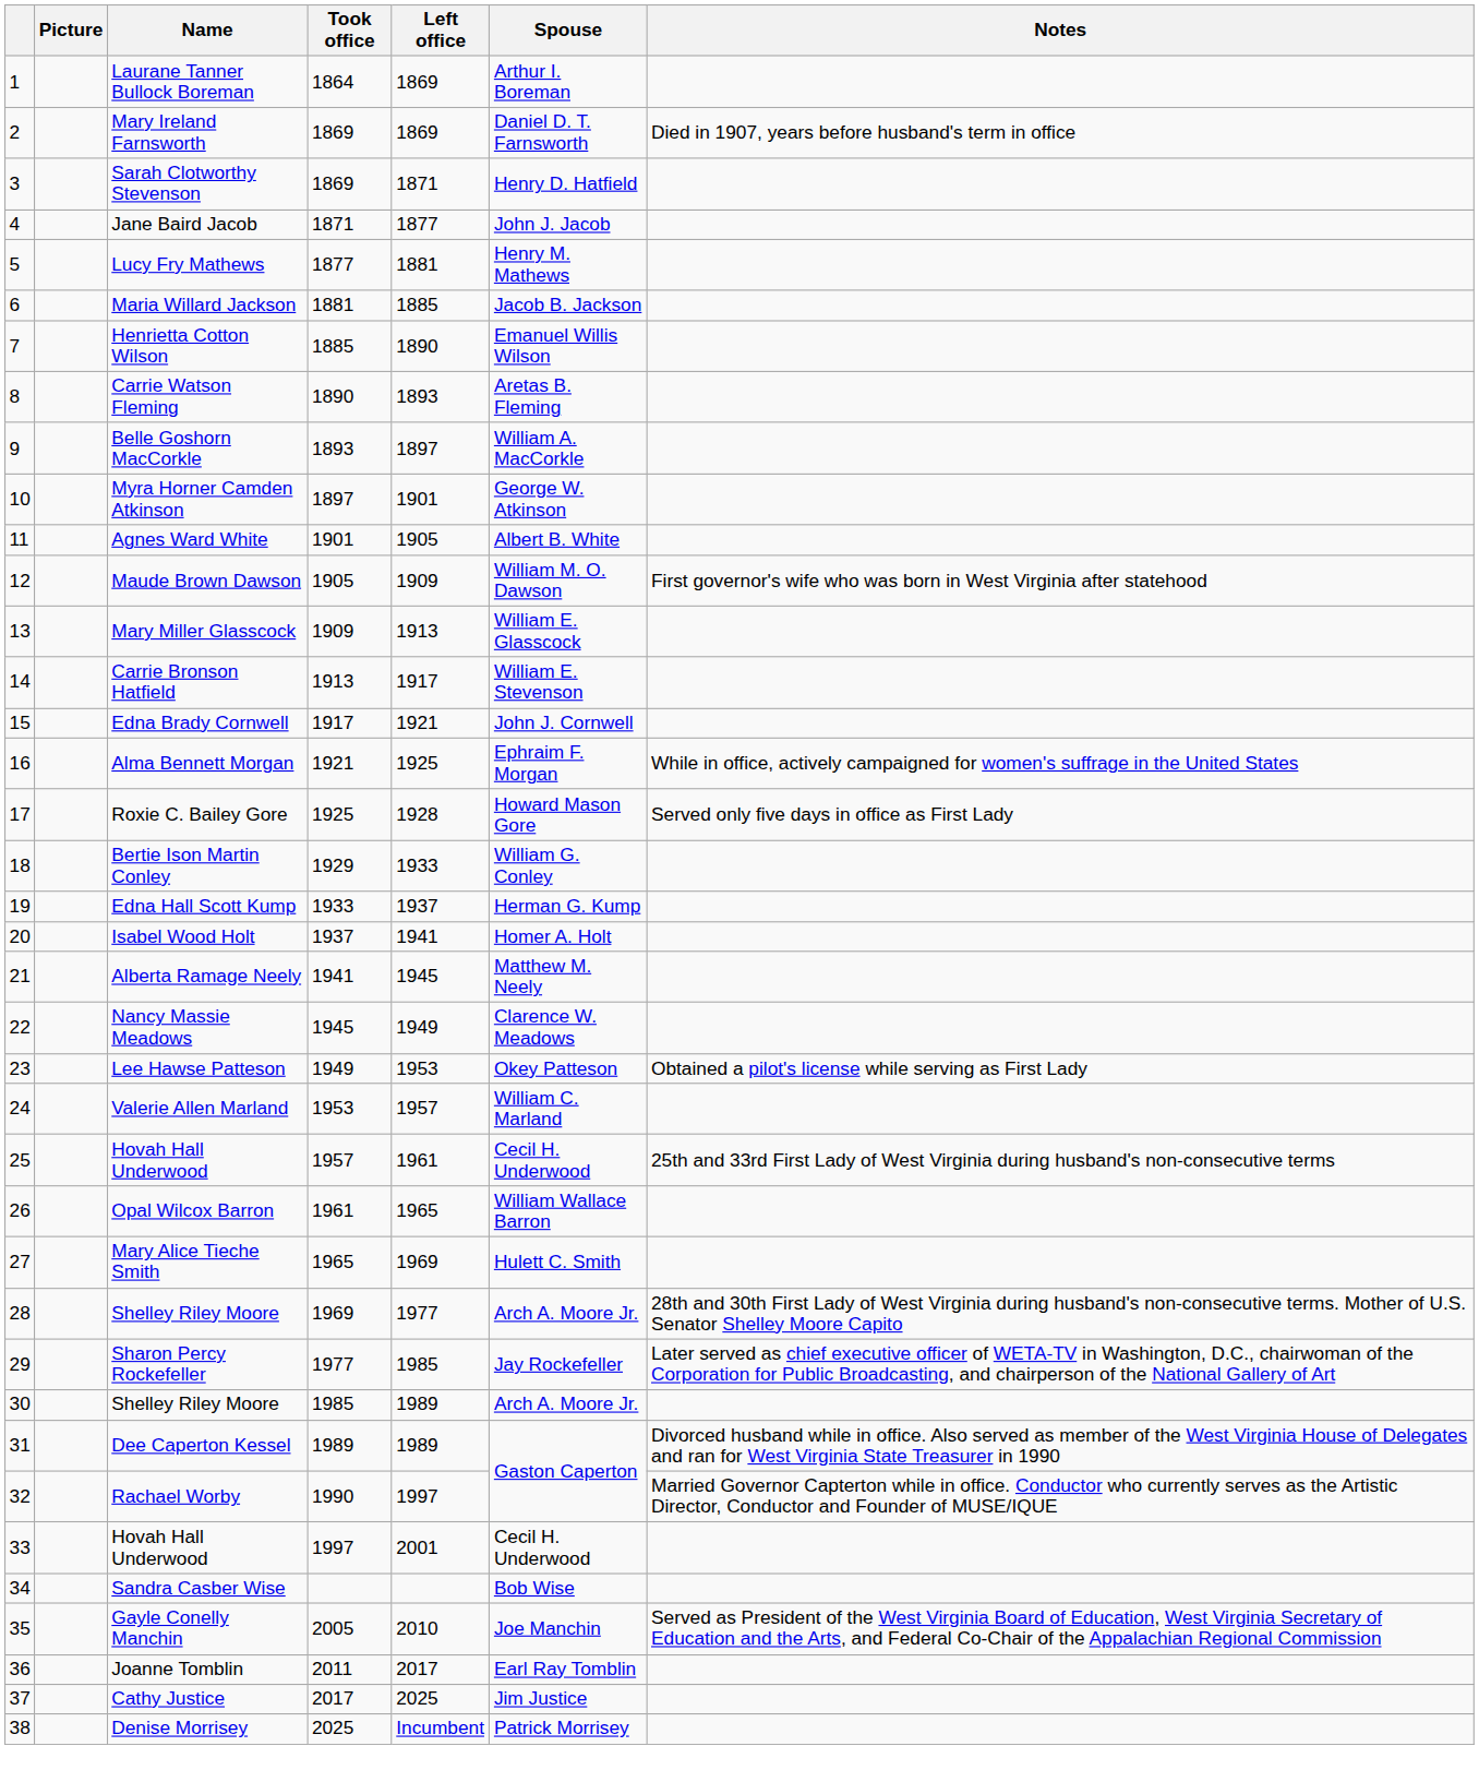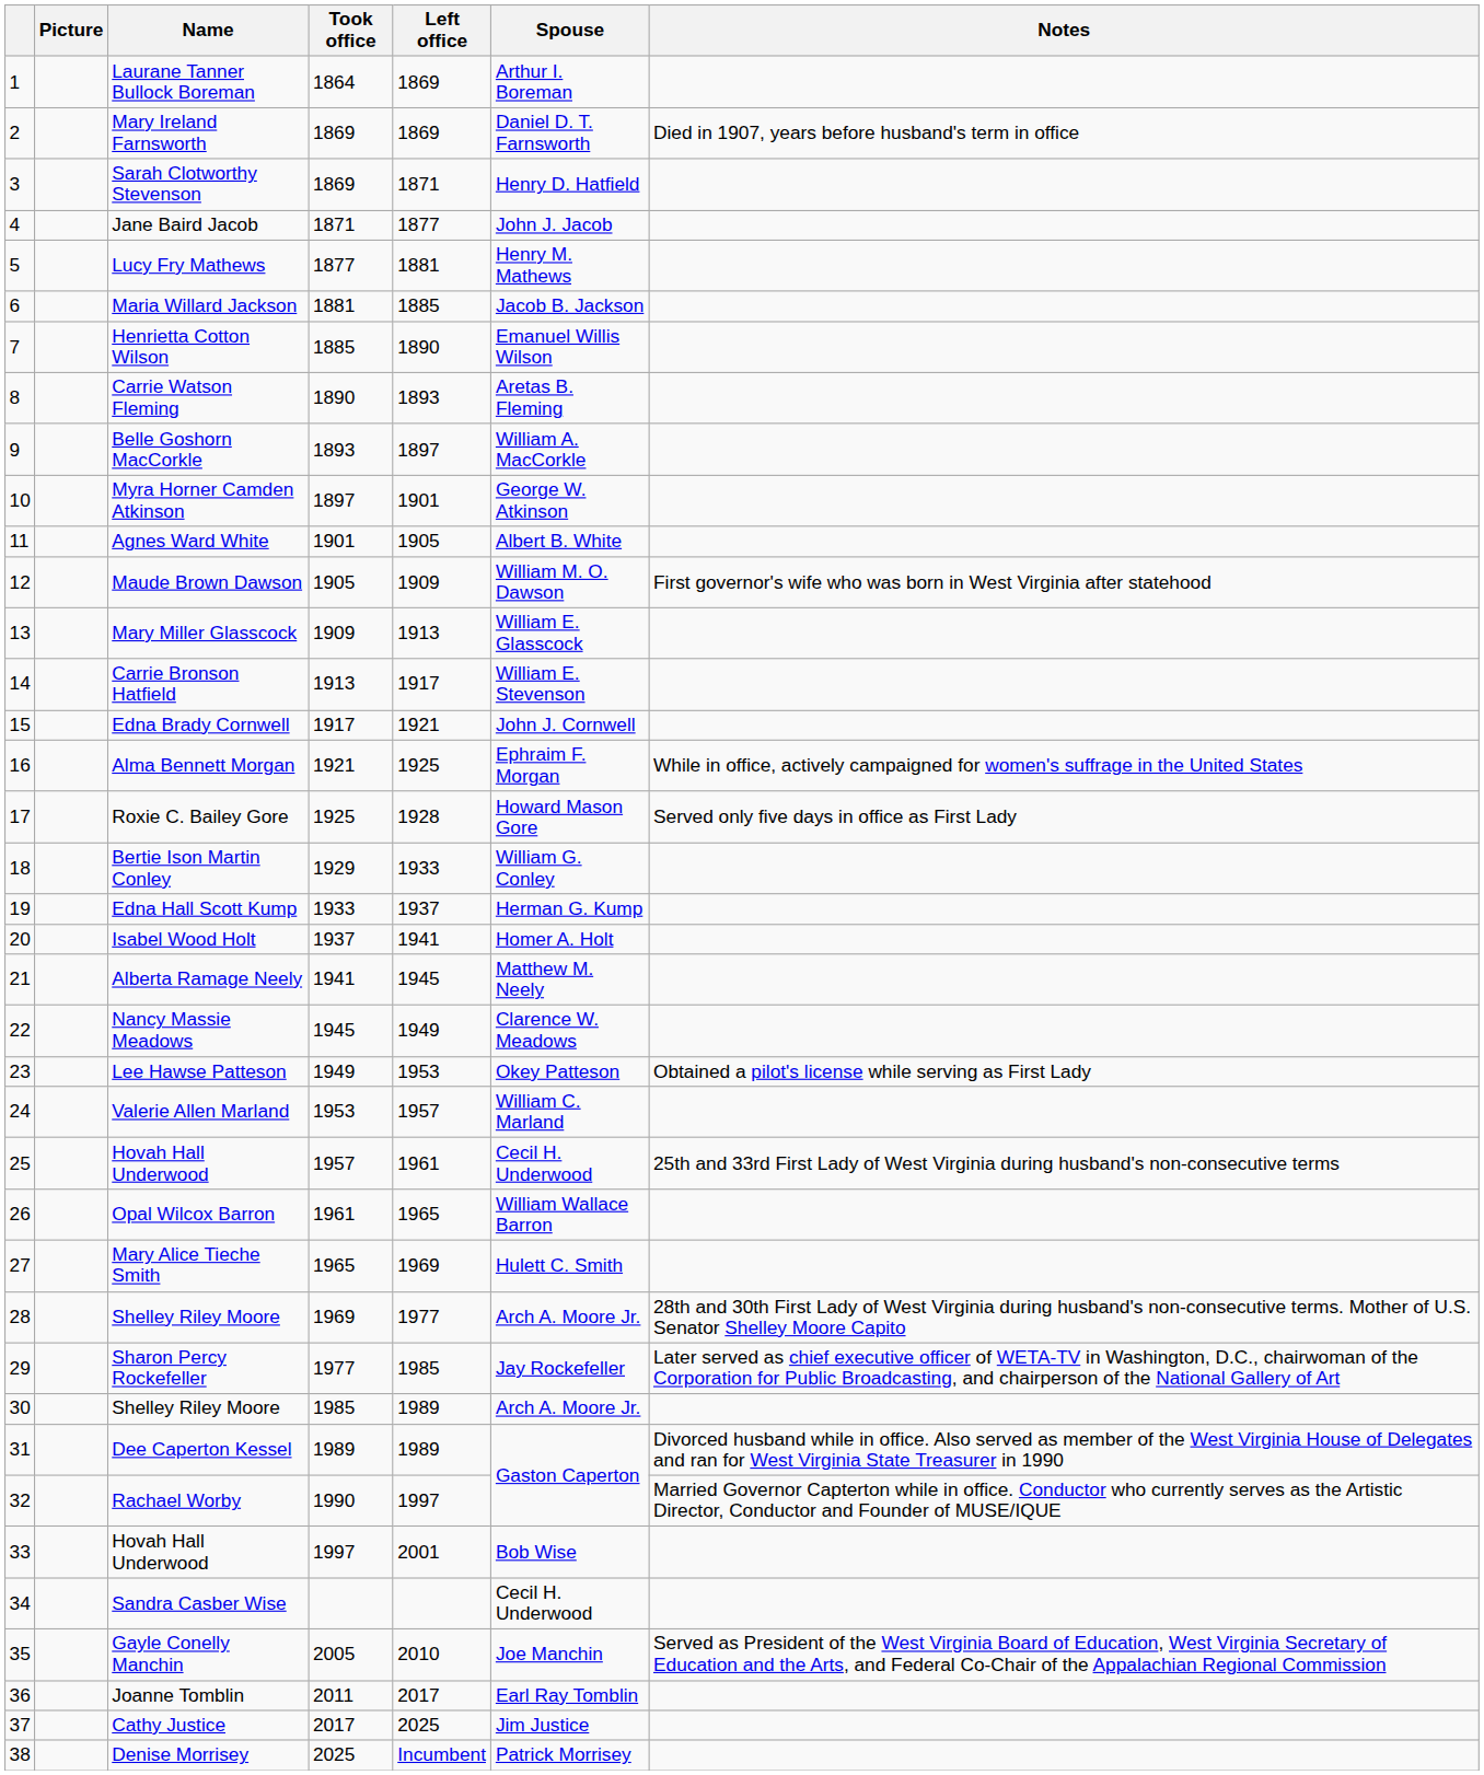 <table class="wikitable">
 <tr>
 <th></th>
 <th>Picture</th>
 <th>Name</th>
 <th>Took office</th>
 <th>Left office</th>
 <th>Spouse</th>
 <th>Notes</th>
 </tr>
 <tr>
 <td>1</td>
 <td></td>
 <td><a href='#'>Laurane Tanner Bullock Boreman</a></td>
 <td>1864</td>
 <td>1869</td>
 <td><a href='#'>Arthur I. Boreman</a></td>
 <td></td>
 </tr>
 <tr>
 <td>2</td>
 <td></td>
 <td><a href='#'>Mary Ireland Farnsworth</a></td>
 <td>1869</td>
 <td>1869</td>
 <td><a href='#'>Daniel D. T. Farnsworth</a></td>
 <td>Died in 1907, years before husband's term in office</td>
 </tr>
 <tr>
 <td>3</td>
 <td></td>
 <td><a href='#'>Sarah Clotworthy Stevenson</a></td>
 <td>1869</td>
 <td>1871</td>
 <td><a href='#'>Henry D. Hatfield</a></td>
 <td></td>
 </tr>
 <tr>
 <td>4</td>
 <td></td>
 <td>Jane Baird Jacob</td>
 <td>1871</td>
 <td>1877</td>
 <td><a href='#'>John J. Jacob</a></td>
 <td></td>
 </tr>
 <tr>
 <td>5</td>
 <td></td>
 <td><a href='#'>Lucy Fry Mathews</a></td>
 <td>1877</td>
 <td>1881</td>
 <td><a href='#'>Henry M. Mathews</a></td>
 <td></td>
 </tr>
 <tr>
 <td>6</td>
 <td></td>
 <td><a href='#'>Maria Willard Jackson</a></td>
 <td>1881</td>
 <td>1885</td>
 <td><a href='#'>Jacob B. Jackson</a></td>
 <td></td>
 </tr>
 <tr>
 <td>7</td>
 <td></td>
 <td><a href='#'>Henrietta Cotton Wilson</a></td>
 <td>1885</td>
 <td>1890</td>
 <td><a href='#'>Emanuel Willis Wilson</a></td>
 <td></td>
 </tr>
 <tr>
 <td>8</td>
 <td></td>
 <td><a href='#'>Carrie Watson Fleming</a></td>
 <td>1890</td>
 <td>1893</td>
 <td><a href='#'>Aretas B. Fleming</a></td>
 <td></td>
 </tr>
 <tr>
 <td>9</td>
 <td></td>
 <td><a href='#'>Belle Goshorn MacCorkle</a></td>
 <td>1893</td>
 <td>1897</td>
 <td><a href='#'>William A. MacCorkle</a></td>
 <td></td>
 </tr>
 <tr>
 <td>10</td>
 <td></td>
 <td><a href='#'>Myra Horner Camden Atkinson</a></td>
 <td>1897</td>
 <td>1901</td>
 <td><a href='#'>George W. Atkinson</a></td>
 <td></td>
 </tr>
 <tr>
 <td>11</td>
 <td></td>
 <td><a href='#'>Agnes Ward White</a></td>
 <td>1901</td>
 <td>1905</td>
 <td><a href='#'>Albert B. White</a></td>
 <td></td>
 </tr>
 <tr>
 <td>12</td>
 <td></td>
 <td><a href='#'>Maude Brown Dawson</a></td>
 <td>1905</td>
 <td>1909</td>
 <td><a href='#'>William M. O. Dawson</a></td>
 <td>First governor's wife who was born in West Virginia after statehood</td>
 </tr>
 <tr>
 <td>13</td>
 <td></td>
 <td><a href='#'>Mary Miller Glasscock</a></td>
 <td>1909</td>
 <td>1913</td>
 <td><a href='#'>William E. Glasscock</a></td>
 <td></td>
 </tr>
 <tr>
 <td>14</td>
 <td></td>
 <td><a href='#'>Carrie Bronson Hatfield</a></td>
 <td>1913</td>
 <td>1917</td>
 <td><a href='#'>William E. Stevenson</a></td>
 <td></td>
 </tr>
 <tr>
 <td>15</td>
 <td></td>
 <td><a href='#'>Edna Brady Cornwell</a></td>
 <td>1917</td>
 <td>1921</td>
 <td><a href='#'>John J. Cornwell</a></td>
 <td></td>
 </tr>
 <tr>
 <td>16</td>
 <td></td>
 <td><a href='#'>Alma Bennett Morgan</a></td>
 <td>1921</td>
 <td>1925</td>
 <td><a href='#'>Ephraim F. Morgan</a></td>
 <td>While in office, actively campaigned for <a href='#'>women's suffrage in the United States</a></td>
 </tr>
 <tr>
 <td>17</td>
 <td></td>
 <td>Roxie C. Bailey Gore</td>
 <td>1925</td>
 <td>1928</td>
 <td><a href='#'>Howard Mason Gore</a></td>
 <td>Served only five days in office as First Lady</td>
 </tr>
 <tr>
 <td>18</td>
 <td></td>
 <td><a href='#'>Bertie Ison Martin Conley</a></td>
 <td>1929</td>
 <td>1933</td>
 <td><a href='#'>William G. Conley</a></td>
 <td></td>
 </tr>
 <tr>
 <td>19</td>
 <td></td>
 <td><a href='#'>Edna Hall Scott Kump</a></td>
 <td>1933</td>
 <td>1937</td>
 <td><a href='#'>Herman G. Kump</a></td>
 <td></td>
 </tr>
 <tr>
 <td>20</td>
 <td></td>
 <td><a href='#'>Isabel Wood Holt</a></td>
 <td>1937</td>
 <td>1941</td>
 <td><a href='#'>Homer A. Holt</a></td>
 <td></td>
 </tr>
 <tr>
 <td>21</td>
 <td></td>
 <td><a href='#'>Alberta Ramage Neely</a></td>
 <td>1941</td>
 <td>1945</td>
 <td><a href='#'>Matthew M. Neely</a></td>
 <td></td>
 </tr>
 <tr>
 <td>22</td>
 <td></td>
 <td><a href='#'>Nancy Massie Meadows</a></td>
 <td>1945</td>
 <td>1949</td>
 <td><a href='#'>Clarence W. Meadows</a></td>
 <td></td>
 </tr>
 <tr>
 <td>23</td>
 <td></td>
 <td><a href='#'>Lee Hawse Patteson</a></td>
 <td>1949</td>
 <td>1953</td>
 <td><a href='#'>Okey Patteson</a></td>
 <td>Obtained a <a href='#'>pilot's license</a> while serving as First Lady</td>
 </tr>
 <tr>
 <td>24</td>
 <td></td>
 <td><a href='#'>Valerie Allen Marland</a></td>
 <td>1953</td>
 <td>1957</td>
 <td><a href='#'>William C. Marland</a></td>
 <td></td>
 </tr>
 <tr>
 <td>25</td>
 <td></td>
 <td><a href='#'>Hovah Hall Underwood</a></td>
 <td>1957</td>
 <td>1961</td>
 <td><a href='#'>Cecil H. Underwood</a></td>
 <td>25th and 33rd First Lady of West Virginia during husband's non-consecutive terms</td>
 </tr>
 <tr>
 <td>26</td>
 <td></td>
 <td><a href='#'>Opal Wilcox Barron</a></td>
 <td>1961</td>
 <td>1965</td>
 <td><a href='#'>William Wallace Barron</a></td>
 <td></td>
 </tr>
 <tr>
 <td>27</td>
 <td></td>
 <td><a href='#'>Mary Alice Tieche Smith</a></td>
 <td>1965</td>
 <td>1969</td>
 <td><a href='#'>Hulett C. Smith</a></td>
 <td></td>
 </tr>
 <tr>
 <td>28</td>
 <td></td>
 <td><a href='#'>Shelley Riley Moore</a></td>
 <td>1969</td>
 <td>1977</td>
 <td><a href='#'>Arch A. Moore Jr.</a></td>
 <td>28th and 30th First Lady of West Virginia during husband's non-consecutive terms. Mother of U.S. Senator <a href='#'>Shelley Moore Capito</a></td>
 </tr>
 <tr>
 <td>29</td>
 <td></td>
 <td><a href='#'>Sharon Percy Rockefeller</a></td>
 <td>1977</td>
 <td>1985</td>
 <td><a href='#'>Jay Rockefeller</a></td>
 <td>Later served as <a href='#'>chief executive officer</a> of <a href='#'>WETA-TV</a> in Washington, D.C., chairwoman of the <a href='#'>Corporation for Public Broadcasting</a>, and chairperson of the <a href='#'>National Gallery of Art</a></td>
 </tr>
 <tr>
 <td>30</td>
 <td></td>
 <td>Shelley Riley Moore</td>
 <td>1985</td>
 <td>1989</td>
 <td><a href='#'>Arch A. Moore Jr.</a></td>
 <td></td>
 </tr>
 <tr>
 <td>31</td>
 <td></td>
 <td><a href='#'>Dee Caperton Kessel</a></td>
 <td>1989</td>
 <td>1989</td>
 <td rowspan="2"><a href='#'>Gaston Caperton</a></td>
 <td>Divorced husband while in office. Also served as member of the <a href='#'>West Virginia House of Delegates</a> and ran for <a href='#'>West Virginia State Treasurer</a> in 1990</td>
 </tr>
 <tr>
 <td>32</td>
 <td></td>
 <td><a href='#'>Rachael Worby</a></td>
 <td>1990</td>
 <td>1997</td>
 <td>Married Governor Capterton while in office. <a href='#'>Conductor</a> who currently serves as the Artistic Director, Conductor and Founder of MUSE/IQUE</td>
 </tr>
 <tr>
 <td>33</td>
 <td></td>
 <td>Hovah Hall Underwood</td>
 <td>1997</td>
 <td>2001</td>
-<td>Cecil H. Underwood</td>
+<td><a href='#'>Bob Wise</a></td>
 <td></td>
 </tr>
 <tr>
 <td>34</td>
 <td></td>
 <td><a href='#'>Sandra Casber Wise</a></td>
 <td></td>
 <td></td>
-<td><a href='#'>Bob Wise</a></td>
+<td>Cecil H. Underwood</td>
 <td></td>
 </tr>
 <tr>
 <td>35</td>
 <td></td>
 <td><a href='#'>Gayle Conelly Manchin</a></td>
 <td>2005</td>
 <td>2010</td>
 <td><a href='#'>Joe Manchin</a></td>
 <td>Served as President of the <a href='#'>West Virginia Board of Education</a>, <a href='#'>West Virginia Secretary of Education and the Arts</a>, and Federal Co-Chair of the <a href='#'>Appalachian Regional Commission</a></td>
 </tr>
 <tr>
 <td>36</td>
 <td></td>
 <td>Joanne Tomblin</td>
 <td>2011</td>
 <td>2017</td>
 <td><a href='#'>Earl Ray Tomblin</a></td>
 <td></td>
 </tr>
 <tr>
 <td>37</td>
 <td></td>
 <td><a href='#'>Cathy Justice</a></td>
 <td>2017</td>
 <td>2025</td>
 <td><a href='#'>Jim Justice</a></td>
 <td></td>
 </tr>
 <tr>
 <td>38</td>
 <td></td>
 <td><a href='#'>Denise Morrisey</a></td>
 <td>2025</td>
 <td><a href='#'>Incumbent</a></td>
 <td><a href='#'>Patrick Morrisey</a></td>
 <td></td>
 </tr>
 </table>
